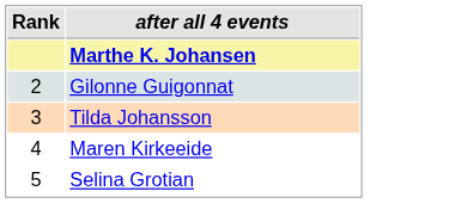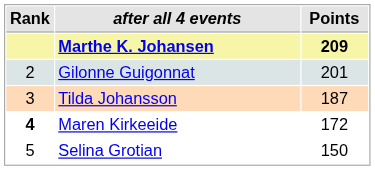 <table cellspacing="1" cellpadding="3" style="border:1px solid #AAAAAA;font-size:86%">
 <tr style="background-color: #E4E4E4;">
 <th style="border-bottom:1px solid #AAAAAA; width: 10px;">Rank</th>
 <th style="border-bottom:1px solid #AAAAAA; width: 200px;"><em>after all 4 events</em></th>
+<th style="border-bottom:1px solid #AAAAAA; width: 50px;">Points</th>
 </tr>
 <tr style="background:#f7f6a8;">
 <td style="text-align:center"></td>
 <td> <strong><a href='#'>Marthe K. Johansen</a></strong></td>
+<td align=center><strong>209</strong></td>
 </tr>
 <tr style="background:#dce5e5;">
 <td align=center>2</td>
 <td> <a href='#'>Gilonne Guigonnat</a></td>
+<td align=center>201</td>
 </tr>
 <tr style="background:#ffdab9;">
 <td align=center>3</td>
 <td> <a href='#'>Tildа Johansson</a></td>
+<td align=center>187</td>
 </tr>
 <tr>
-<td align=center>4</td>
+<td align=center><strong>4</strong></td>
 <td> <a href='#'>Maren Kirkeeide</a></td>
+<td align=center>172</td>
 </tr>
 <tr>
 <td align=center>5</td>
 <td> <a href='#'>Selina Grotian</a></td>
+<td align=center>150</td>
 </tr>
 </table>
